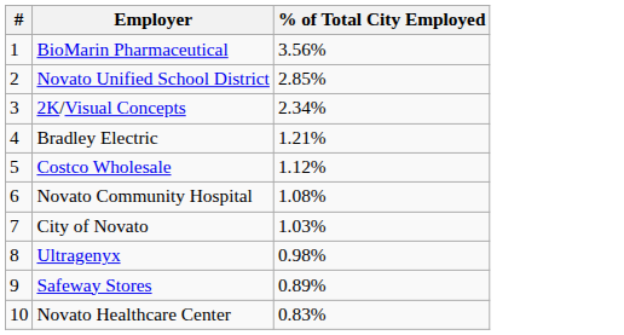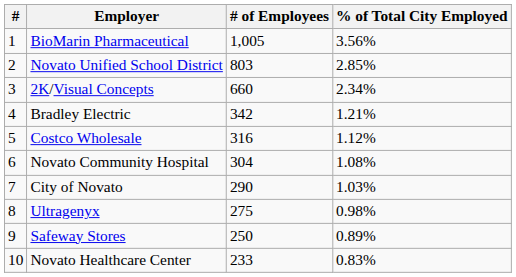 <table class="wikitable sortable">
 <tr>
 <th>#</th>
 <th>Employer</th>
+<th># of Employees</th>
 <th>% of Total City Employed</th>
 </tr>
 <tr>
 <td>1</td>
 <td><a href='#'>BioMarin Pharmaceutical</a></td>
+<td>1,005</td>
 <td>3.56%</td>
 </tr>
 <tr>
 <td>2</td>
 <td><a href='#'>Novato Unified School District</a></td>
+<td>803</td>
 <td>2.85%</td>
 </tr>
 <tr>
 <td>3</td>
 <td><a href='#'>2K</a>/<a href='#'>Visual Concepts</a></td>
+<td>660</td>
 <td>2.34%</td>
 </tr>
 <tr>
 <td>4</td>
 <td>Bradley Electric</td>
+<td>342</td>
 <td>1.21%</td>
 </tr>
 <tr>
 <td>5</td>
 <td><a href='#'>Costco Wholesale</a></td>
+<td>316</td>
 <td>1.12%</td>
 </tr>
 <tr>
 <td>6</td>
 <td>Novato Community Hospital</td>
+<td>304</td>
 <td>1.08%</td>
 </tr>
 <tr>
 <td>7</td>
 <td>City of Novato</td>
+<td>290</td>
 <td>1.03%</td>
 </tr>
 <tr>
 <td>8</td>
 <td><a href='#'>Ultragenyx</a></td>
+<td>275</td>
 <td>0.98%</td>
 </tr>
 <tr>
 <td>9</td>
 <td><a href='#'>Safeway Stores</a></td>
+<td>250</td>
 <td>0.89%</td>
 </tr>
 <tr>
 <td>10</td>
 <td>Novato Healthcare Center</td>
+<td>233</td>
 <td>0.83%</td>
 </tr>
 </table>
